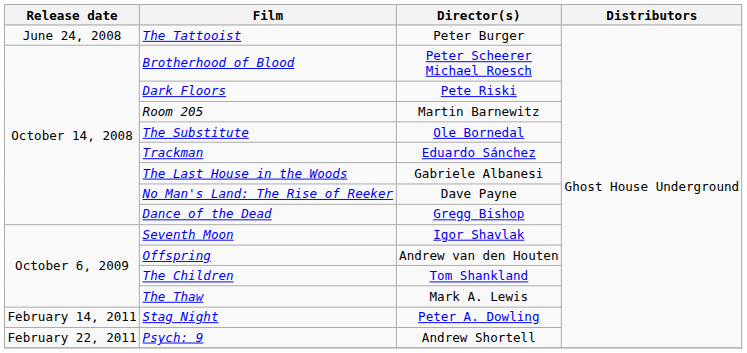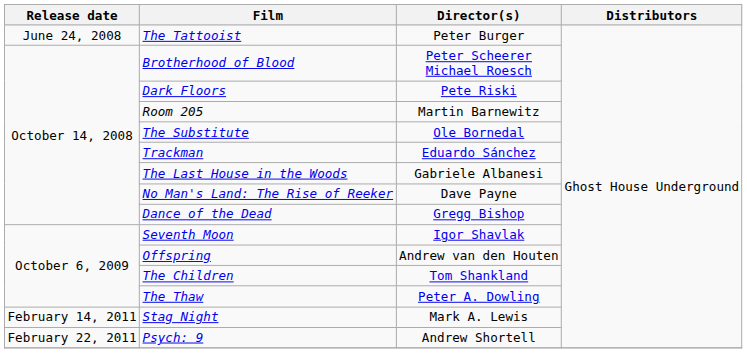 <table class="wikitable sortable">
 <tr style="background:#b0c4de; text-align:center;">
 <th>Release date</th>
 <th>Film</th>
 <th>Director(s)</th>
 <th>Distributors</th>
 </tr>
 <tr>
 <td style="text-align:center;">June 24, 2008</td>
 <td style="text-align:left;"><em><a href='#'>The Tattooist</a></em></td>
 <td style="text-align:center;">Peter Burger</td>
 <td rowspan="15" style="text-align:center;">Ghost House Underground</td>
 </tr>
 <tr>
 <td rowspan="8" style="text-align:center;">October 14, 2008</td>
 <td style="text-align:left;"><em><a href='#'>Brotherhood of Blood</a> </em></td>
 <td style="text-align:center;"><a href='#'>Peter Scheerer</a><br><a href='#'>Michael Roesch</a></td>
 </tr>
 <tr>
 <td style="text-align:left;"><em><a href='#'>Dark Floors</a></em></td>
 <td style="text-align:center;"><a href='#'>Pete Riski</a></td>
 </tr>
 <tr>
 <td style="text-align:left;"><em>Room 205</em></td>
 <td style="text-align:center;">Martin Barnewitz</td>
 </tr>
 <tr>
 <td style="text-align:left;"><em><a href='#'>The Substitute</a></em></td>
 <td style="text-align:center;"><a href='#'>Ole Bornedal</a></td>
 </tr>
 <tr>
 <td style="text-align:left;"><em><a href='#'>Trackman</a></em></td>
 <td style="text-align:center;"><a href='#'>Eduardo Sánchez</a></td>
 </tr>
 <tr>
 <td style="text-align:left;"><em><a href='#'>The Last House in the Woods</a></em></td>
 <td style="text-align:center;">Gabriele Albanesi</td>
 </tr>
 <tr>
 <td style="text-align:left;"><em><a href='#'>No Man's Land: The Rise of Reeker</a></em></td>
 <td style="text-align:center;">Dave Payne</td>
 </tr>
 <tr>
 <td style="text-align:left;"><em><a href='#'>Dance of the Dead</a></em></td>
 <td style="text-align:center;"><a href='#'>Gregg Bishop</a></td>
 </tr>
 <tr>
 <td rowspan="4" style="text-align:center;">October 6, 2009</td>
 <td style="text-align:left;"><em><a href='#'>Seventh Moon</a></em></td>
 <td style="text-align:center;"><a href='#'>Igor Shavlak</a></td>
 </tr>
 <tr>
 <td style="text-align:left;"><em><a href='#'>Offspring</a></em></td>
 <td style="text-align:center;">Andrew van den Houten</td>
 </tr>
 <tr>
 <td style="text-align:left;"><em><a href='#'>The Children</a></em></td>
 <td style="text-align:center;"><a href='#'>Tom Shankland</a></td>
 </tr>
 <tr>
 <td style="text-align:left;"><em><a href='#'>The Thaw</a></em></td>
-<td style="text-align:center;">Mark A. Lewis</td>
+<td style="text-align:center;"><a href='#'>Peter A. Dowling</a></td>
 </tr>
 <tr>
 <td style="text-align:center;">February 14, 2011</td>
 <td style="text-align:left;"><em><a href='#'>Stag Night</a></em></td>
-<td style="text-align:center;"><a href='#'>Peter A. Dowling</a></td>
+<td style="text-align:center;">Mark A. Lewis</td>
 </tr>
 <tr>
 <td style="text-align:center;">February 22, 2011</td>
 <td style="text-align:left;"><em><a href='#'>Psych: 9</a></em></td>
 <td style="text-align:center;">Andrew Shortell</td>
 </tr>
 <tr>
 </tr>
 </table>
